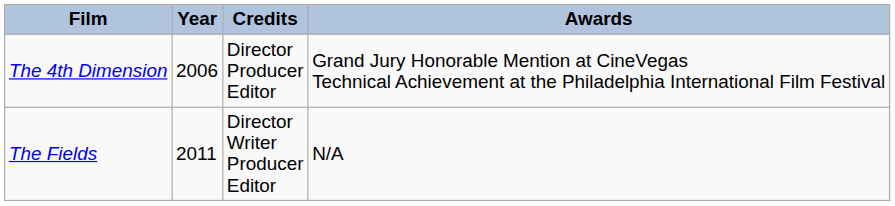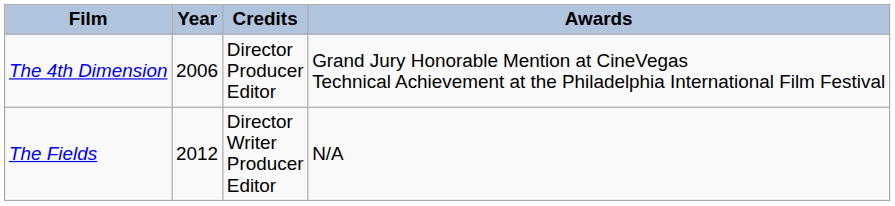 <table class="wikitable">
 <tr style="text-align:center;">
 <th style="background:#B0C4DE;">Film</th>
 <th style="background:#B0C4DE;">Year</th>
 <th style="background:#B0C4DE;">Credits</th>
 <th style="background:#B0C4DE;">Awards</th>
 </tr>
 <tr>
 <td><em><a href='#'>The 4th Dimension</a></em></td>
 <td>2006</td>
 <td>Director<br>Producer<br>Editor</td>
 <td>Grand Jury Honorable Mention at CineVegas<br>Technical Achievement at the Philadelphia International Film Festival</td>
 </tr>
 <tr>
 <td><em><a href='#'>The Fields</a></em></td>
-<td>2011</td>
+<td>2012</td>
 <td>Director<br>Writer<br>Producer<br>Editor</td>
 <td>N/A</td>
 </tr>
 </table>
